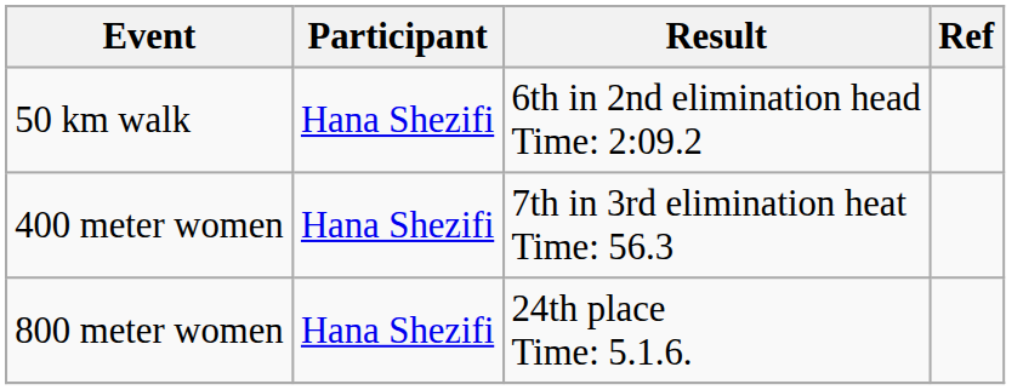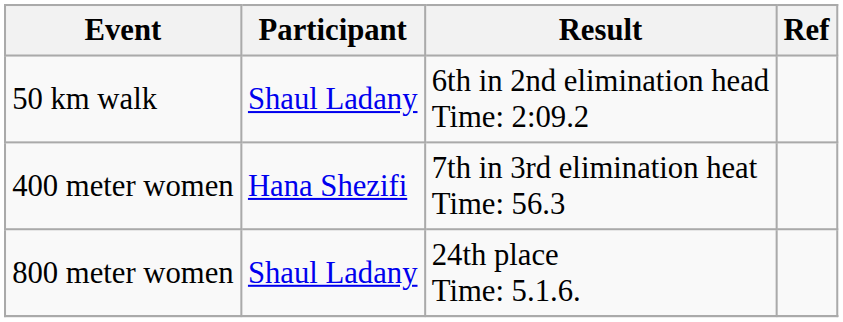 <table class="wikitable" style="font-size: 95%;">
 <tr>
 <th>Event</th>
 <th>Participant</th>
 <th>Result</th>
 <th>Ref</th>
 </tr>
 <tr>
 <td>50 km walk</td>
-<td><a href='#'>Hana Shezifi</a></td>
+<td><a href='#'>Shaul Ladany</a></td>
 <td>6th in 2nd elimination head<br>Time: 2:09.2</td>
 <td></td>
 </tr>
 <tr>
 <td>400 meter women</td>
 <td><a href='#'>Hana Shezifi</a></td>
 <td>7th in 3rd elimination heat<br>Time: 56.3</td>
 <td></td>
 </tr>
 <tr>
 <td>800 meter women</td>
-<td><a href='#'>Hana Shezifi</a></td>
+<td><a href='#'>Shaul Ladany</a></td>
 <td>24th place<br>Time:  5.1.6.</td>
 <td></td>
 </tr>
 <tr>
 </tr>
 </table>
